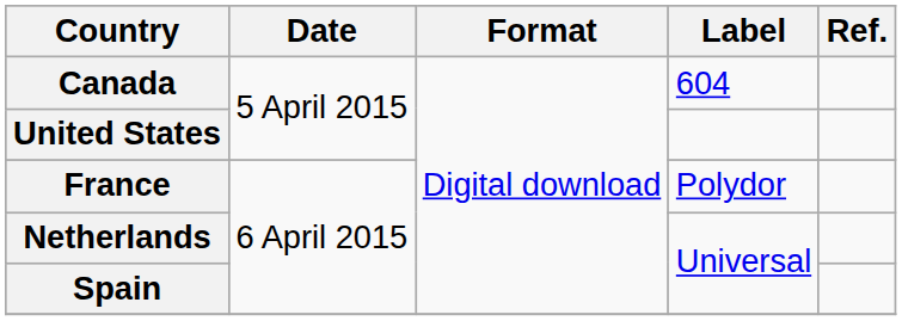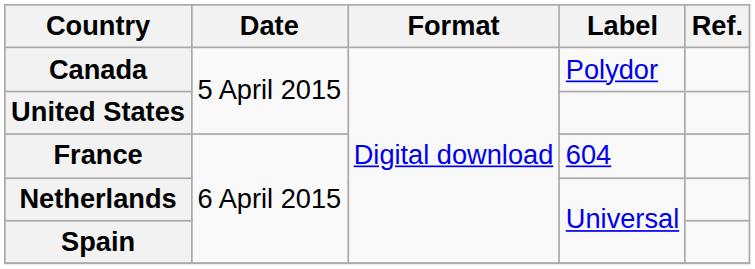 <table class="wikitable plainrowheaders">
 <tr>
 <th scope="col">Country</th>
 <th scope="col">Date</th>
 <th scope="col">Format</th>
 <th scope="col">Label</th>
 <th scope="col">Ref.</th>
 </tr>
 <tr>
 <th scope="row">Canada</th>
 <td rowspan="2">5 April 2015</td>
 <td rowspan="5"><a href='#'>Digital download</a></td>
-<td><a href='#'>604</a></td>
+<td><a href='#'>Polydor</a></td>
 <td></td>
 </tr>
 <tr>
 <th scope="row">United States</th>
 <td></td>
 <td></td>
 </tr>
 <tr>
 <th scope="row">France</th>
 <td rowspan="3">6 April 2015</td>
-<td><a href='#'>Polydor</a></td>
+<td><a href='#'>604</a></td>
 <td></td>
 </tr>
 <tr>
 <th scope="row">Netherlands</th>
 <td rowspan="2"><a href='#'>Universal</a></td>
 <td></td>
 </tr>
 <tr>
 <th scope="row">Spain</th>
 <td></td>
 </tr>
 <tr>
 </tr>
 </table>
